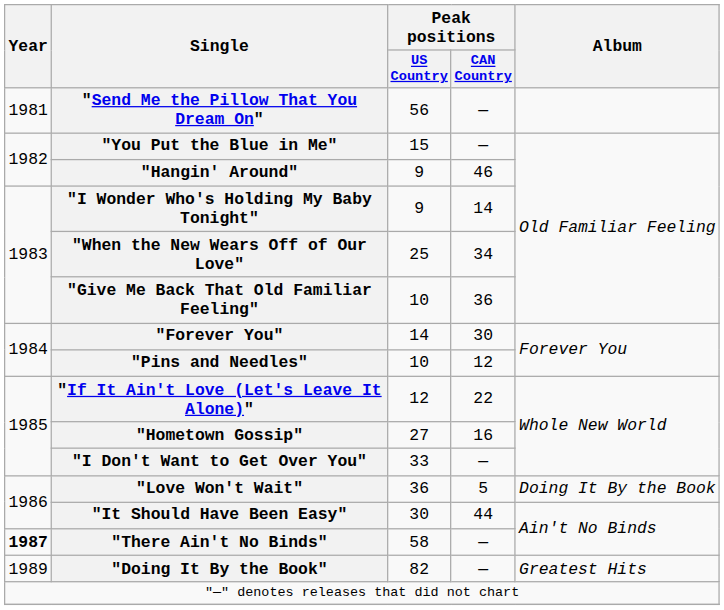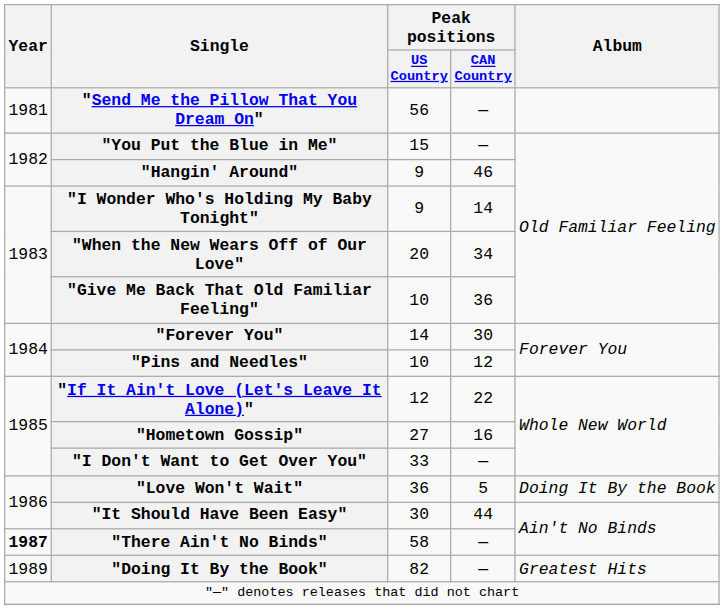 <table class="wikitable plainrowheaders" style="text-align:center;">
 <tr>
 <th rowspan="2">Year</th>
 <th rowspan="2" style="width:20em;">Single</th>
 <th colspan="2">Peak positions</th>
 <th rowspan="2">Album</th>
 </tr>
 <tr style="font-size:smaller;">
 <th width="45"><a href='#'>US Country</a></th>
 <th width="45"><a href='#'>CAN Country</a></th>
 </tr>
 <tr>
 <td>1981</td>
 <th scope="row">"<a href='#'>Send Me the Pillow That You Dream On</a>"</th>
 <td>56</td>
 <td>—</td>
 <td></td>
 </tr>
 <tr>
 <td rowspan="2">1982</td>
 <th scope="row">"You Put the Blue in Me"</th>
 <td>15</td>
 <td>—</td>
 <td rowspan="5" align="left"><em>Old Familiar Feeling</em></td>
 </tr>
 <tr>
 <th scope="row">"Hangin' Around"</th>
 <td>9</td>
 <td>46</td>
 </tr>
 <tr>
 <td rowspan="3">1983</td>
 <th scope="row">"I Wonder Who's Holding My Baby Tonight"</th>
 <td>9</td>
 <td>14</td>
 </tr>
 <tr>
 <th scope="row">"When the New Wears Off of Our Love"</th>
-<td>25</td>
+<td>20</td>
 <td>34</td>
 </tr>
 <tr>
 <th scope="row">"Give Me Back That Old Familiar Feeling"</th>
 <td>10</td>
 <td>36</td>
 </tr>
 <tr>
 <td rowspan="2">1984</td>
 <th scope="row">"Forever You"</th>
 <td>14</td>
 <td>30</td>
 <td rowspan="2" align="left"><em>Forever You</em></td>
 </tr>
 <tr>
 <th scope="row">"Pins and Needles"</th>
 <td>10</td>
 <td>12</td>
 </tr>
 <tr>
 <td rowspan="3">1985</td>
 <th scope="row">"<a href='#'>If It Ain't Love (Let's Leave It Alone)</a>"</th>
 <td>12</td>
 <td>22</td>
 <td rowspan="3" align="left"><em>Whole New World</em></td>
 </tr>
 <tr>
 <th scope="row">"Hometown Gossip"</th>
 <td>27</td>
 <td>16</td>
 </tr>
 <tr>
 <th scope="row">"I Don't Want to Get Over You"</th>
 <td>33</td>
 <td>—</td>
 </tr>
 <tr>
 <td rowspan="2">1986</td>
 <th scope="row">"Love Won't Wait"</th>
 <td>36</td>
 <td>5</td>
 <td align="left"><em>Doing It By the Book</em></td>
 </tr>
 <tr>
 <th scope="row">"It Should Have Been Easy"</th>
 <td>30</td>
 <td>44</td>
 <td rowspan="2" align="left"><em>Ain't No Binds</em></td>
 </tr>
 <tr>
 <td><strong>1987</strong></td>
 <th scope="row">"There Ain't No Binds"</th>
 <td>58</td>
 <td>—</td>
 </tr>
 <tr>
 <td>1989</td>
 <th scope="row">"Doing It By the Book"</th>
 <td>82</td>
 <td>—</td>
 <td align="left"><em>Greatest Hits</em></td>
 </tr>
 <tr>
 <td colspan="5" style="font-size:8pt">"—" denotes releases that did not chart</td>
 </tr>
 <tr>
 </tr>
 </table>
